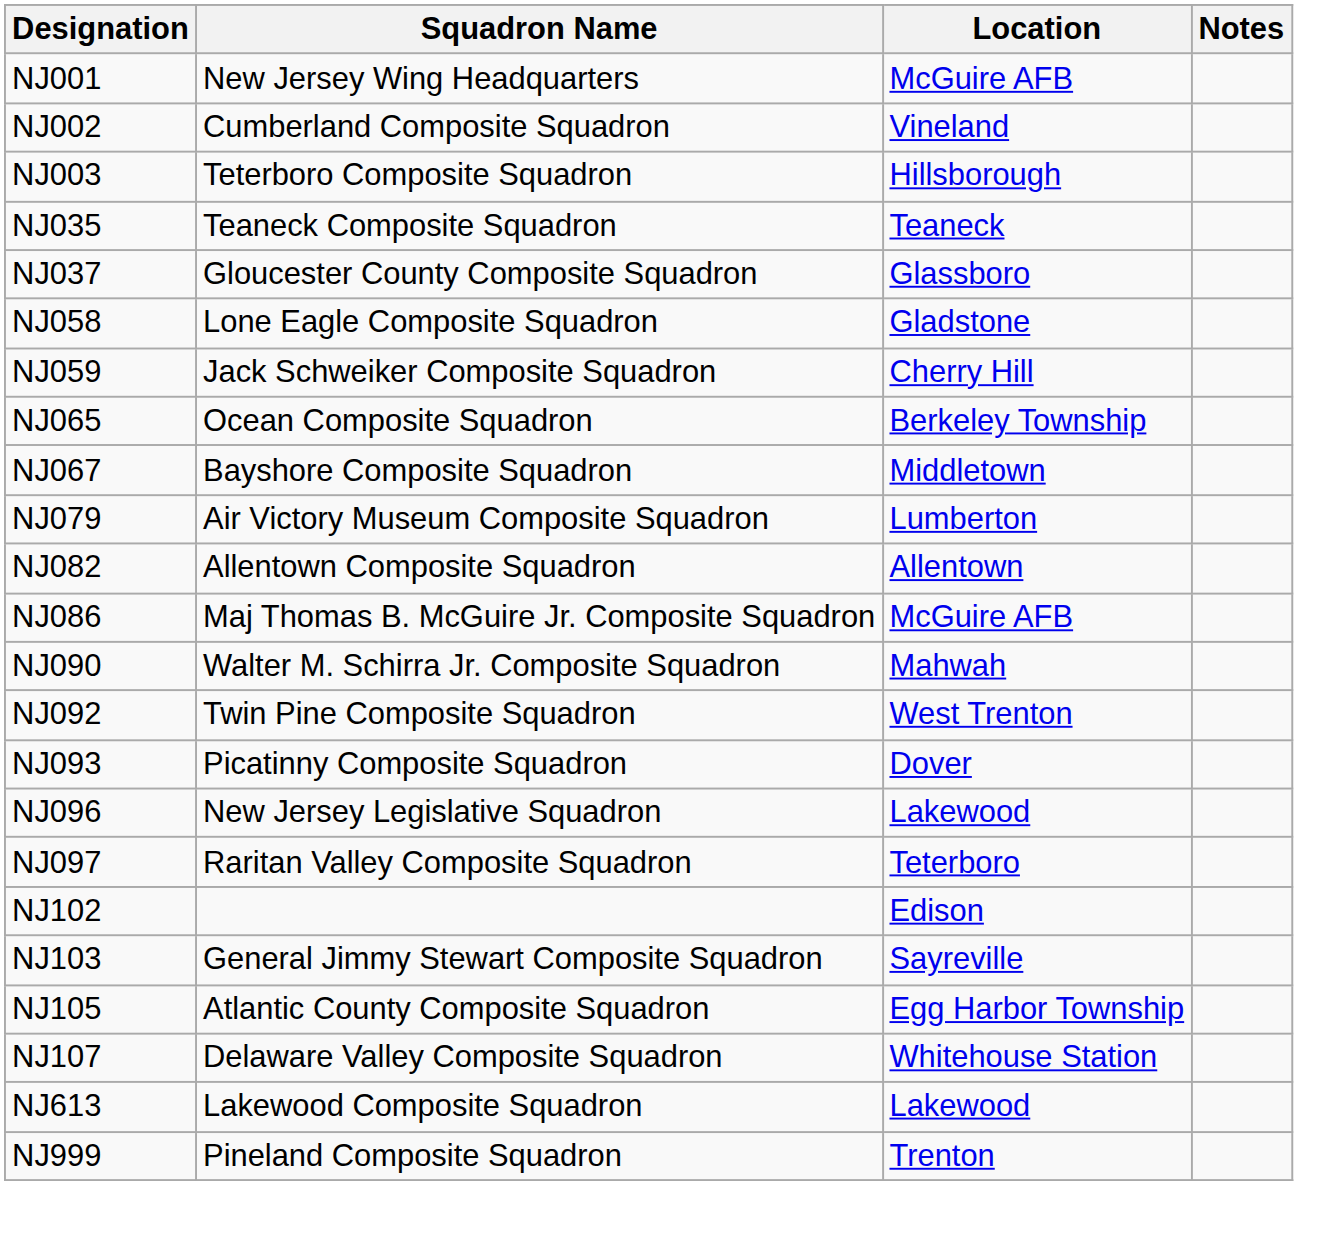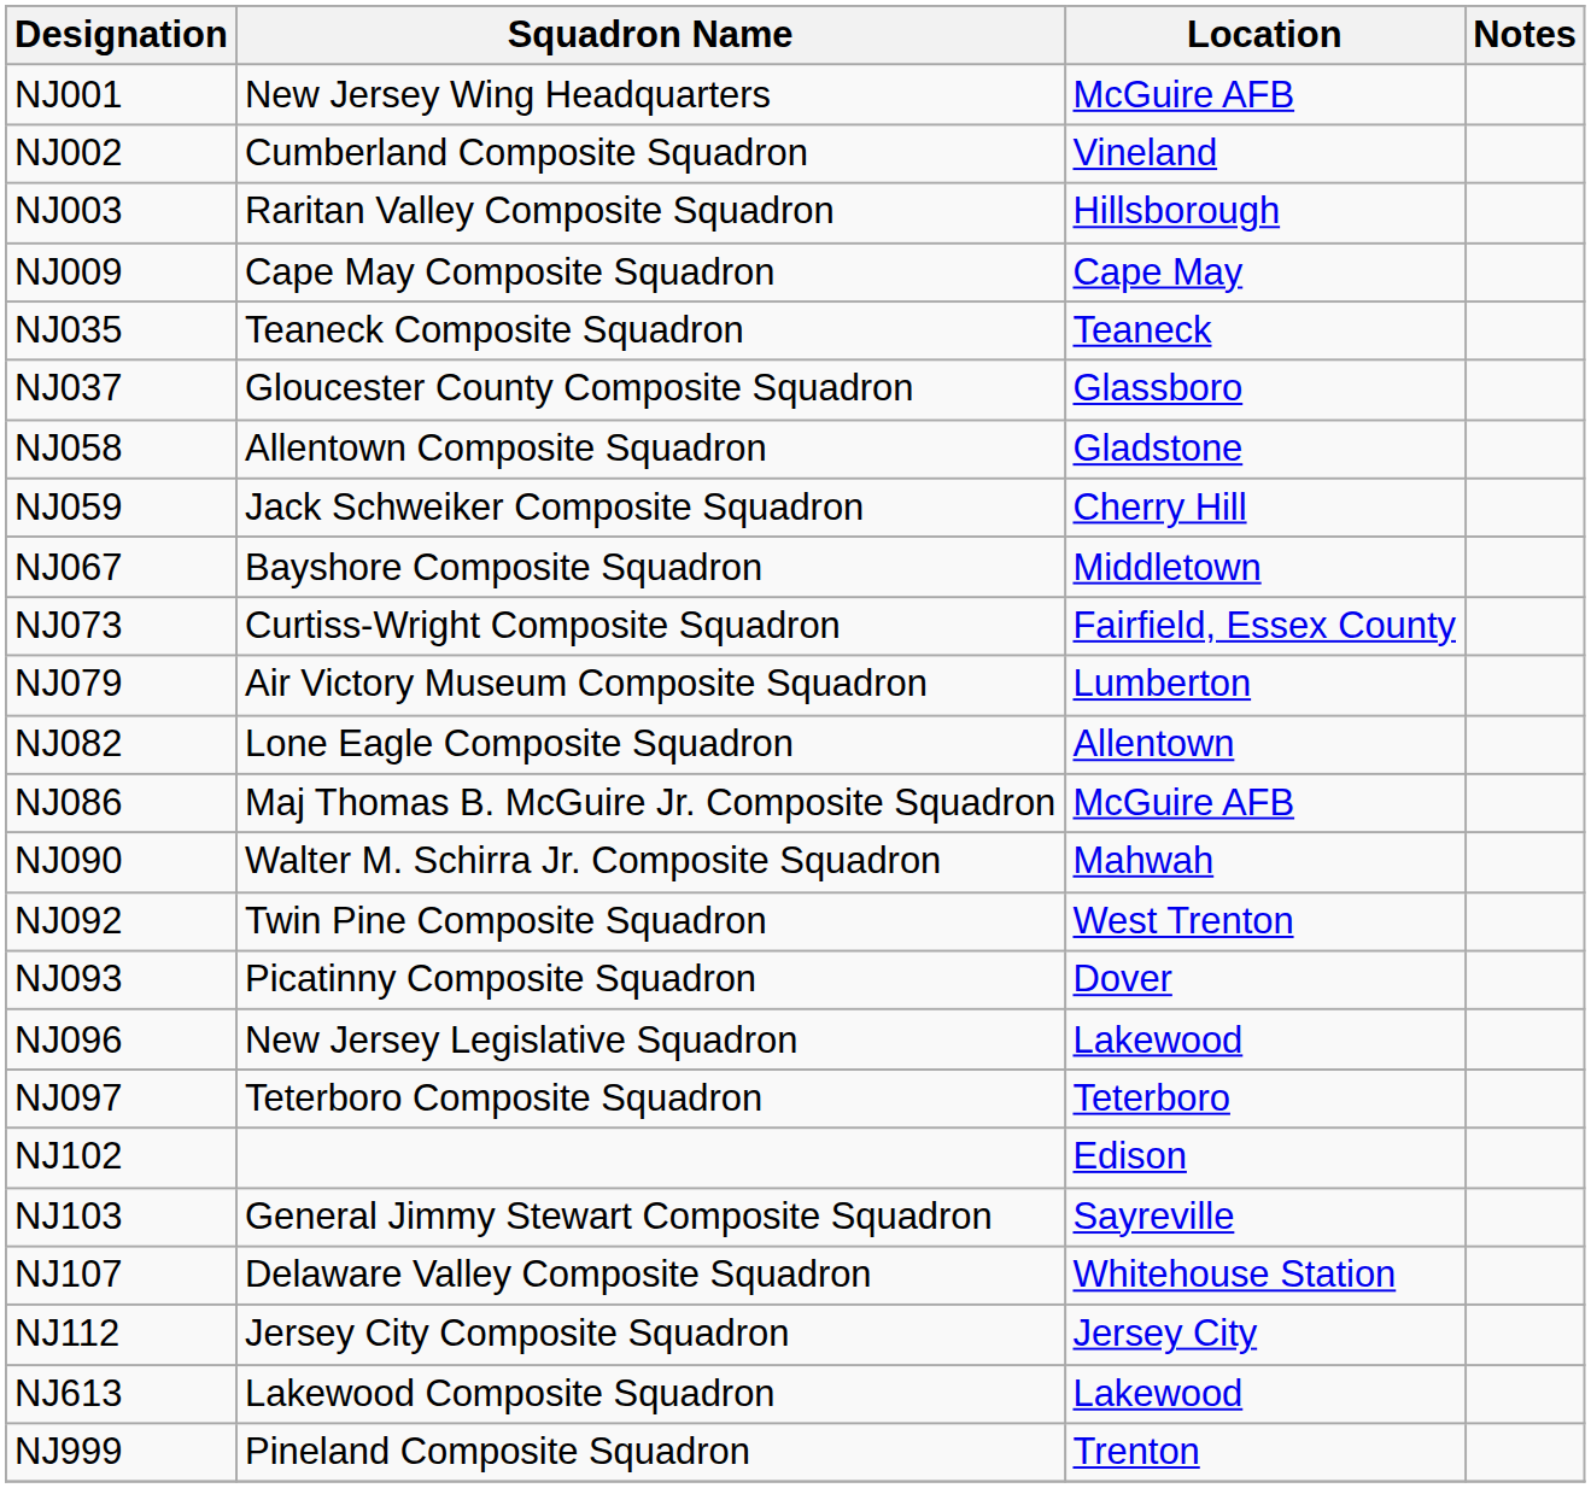 <table class="wikitable">
 <tr>
 <th>Designation </th>
 <th>Squadron Name</th>
 <th>Location</th>
 <th>Notes</th>
 </tr>
 <tr>
 <td>NJ001</td>
 <td>New Jersey Wing Headquarters</td>
 <td><a href='#'>McGuire AFB</a></td>
 <td></td>
 </tr>
 <tr>
 <td>NJ002</td>
 <td>Cumberland Composite Squadron</td>
 <td><a href='#'>Vineland</a></td>
 <td></td>
 </tr>
 <tr>
 <td>NJ003</td>
-<td>Teterboro Composite Squadron</td>
+<td>Raritan Valley Composite Squadron</td>
 <td><a href='#'>Hillsborough</a></td>
+<td></td>
+</tr>
+<tr>
+<td>NJ009</td>
+<td>Cape May Composite Squadron</td>
+<td><a href='#'>Cape May</a></td>
 <td></td>
 </tr>
 <tr>
 <td>NJ035</td>
 <td>Teaneck Composite Squadron</td>
 <td><a href='#'>Teaneck</a></td>
 <td></td>
 </tr>
 <tr>
 <td>NJ037</td>
 <td>Gloucester County Composite Squadron</td>
 <td><a href='#'>Glassboro</a></td>
 <td></td>
 </tr>
 <tr>
 <td>NJ058</td>
-<td>Lone Eagle Composite Squadron</td>
+<td>Allentown Composite Squadron</td>
 <td><a href='#'>Gladstone</a></td>
 <td></td>
 </tr>
 <tr>
 <td>NJ059</td>
 <td>Jack Schweiker Composite Squadron</td>
 <td><a href='#'>Cherry Hill</a></td>
 <td></td>
 </tr>
 <tr>
-<td>NJ065</td>
-<td>Ocean Composite Squadron</td>
-<td><a href='#'>Berkeley Township</a></td>
+<td>NJ067</td>
+<td>Bayshore Composite Squadron</td>
+<td><a href='#'>Middletown</a></td>
 <td></td>
 </tr>
 <tr>
-<td>NJ067</td>
-<td>Bayshore Composite Squadron</td>
-<td><a href='#'>Middletown</a></td>
+<td>NJ073</td>
+<td>Curtiss-Wright Composite Squadron</td>
+<td><a href='#'>Fairfield, Essex County</a></td>
 <td></td>
 </tr>
 <tr>
 <td>NJ079</td>
 <td>Air Victory Museum Composite Squadron</td>
 <td><a href='#'>Lumberton</a></td>
 <td></td>
 </tr>
 <tr>
 <td>NJ082</td>
-<td>Allentown Composite Squadron</td>
+<td>Lone Eagle Composite Squadron</td>
 <td><a href='#'>Allentown</a></td>
 <td></td>
 </tr>
 <tr>
 <td>NJ086</td>
 <td>Maj Thomas B. McGuire Jr. Composite Squadron</td>
 <td><a href='#'>McGuire AFB</a></td>
 <td></td>
 </tr>
 <tr>
 <td>NJ090</td>
 <td>Walter M. Schirra Jr. Composite Squadron</td>
 <td><a href='#'>Mahwah</a></td>
 <td></td>
 </tr>
 <tr>
 <td>NJ092</td>
 <td>Twin Pine Composite Squadron</td>
 <td><a href='#'>West Trenton</a></td>
 <td></td>
 </tr>
 <tr>
 <td>NJ093</td>
 <td>Picatinny Composite Squadron</td>
 <td><a href='#'>Dover</a></td>
 <td></td>
 </tr>
 <tr>
 <td>NJ096</td>
 <td>New Jersey Legislative Squadron</td>
 <td><a href='#'>Lakewood</a></td>
 <td></td>
 </tr>
 <tr>
 <td>NJ097</td>
-<td>Raritan Valley Composite Squadron</td>
+<td>Teterboro Composite Squadron</td>
 <td><a href='#'>Teterboro</a></td>
 <td></td>
 </tr>
 <tr>
 <td>NJ102</td>
 <td></td>
 <td><a href='#'>Edison</a></td>
 <td></td>
 </tr>
 <tr>
 <td>NJ103</td>
 <td>General Jimmy Stewart Composite Squadron</td>
 <td><a href='#'>Sayreville</a></td>
 <td></td>
 </tr>
 <tr>
-<td>NJ105</td>
-<td>Atlantic County Composite Squadron</td>
-<td><a href='#'>Egg Harbor Township</a></td>
+<td>NJ107</td>
+<td>Delaware Valley Composite Squadron</td>
+<td><a href='#'>Whitehouse Station</a></td>
 <td></td>
 </tr>
 <tr>
-<td>NJ107</td>
-<td>Delaware Valley Composite Squadron</td>
-<td><a href='#'>Whitehouse Station</a></td>
+<td>NJ112</td>
+<td>Jersey City Composite Squadron</td>
+<td><a href='#'>Jersey City</a></td>
 <td></td>
 </tr>
 <tr>
 <td>NJ613</td>
 <td>Lakewood Composite Squadron</td>
 <td><a href='#'>Lakewood</a></td>
 <td></td>
 </tr>
 <tr>
 <td>NJ999</td>
 <td>Pineland Composite Squadron</td>
 <td><a href='#'>Trenton</a></td>
 <td></td>
 </tr>
 <tr>
 </tr>
 </table>
